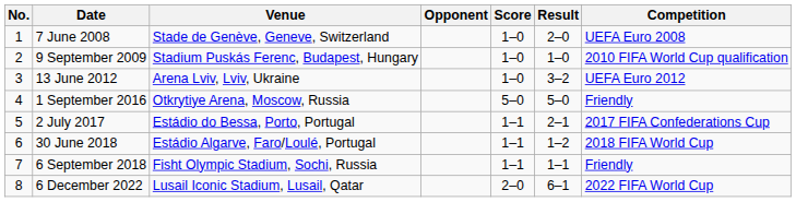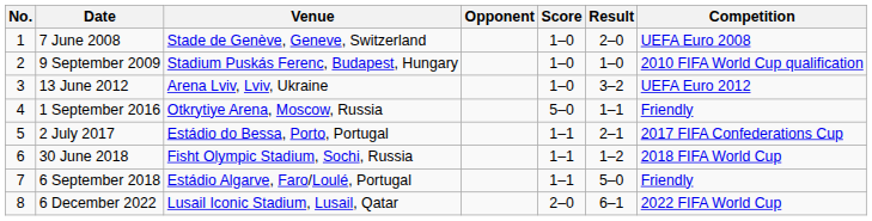 <table class="wikitable sortable">
 <tr>
 <th scope="col">No.</th>
 <th scope="col">Date</th>
 <th scope="col">Venue</th>
 <th scope="col">Opponent</th>
 <th scope="col">Score</th>
 <th scope="col">Result</th>
 <th scope="col">Competition</th>
 </tr>
 <tr>
 <td align="center">1</td>
 <td>7 June 2008</td>
 <td><a href='#'>Stade de Genève</a>, <a href='#'>Geneve</a>, Switzerland</td>
 <td></td>
 <td align="center">1–0</td>
 <td align="center">2–0</td>
 <td><a href='#'>UEFA Euro 2008</a></td>
 </tr>
 <tr>
 <td align="center">2</td>
 <td>9 September 2009</td>
 <td><a href='#'>Stadium Puskás Ferenc</a>, <a href='#'>Budapest</a>, Hungary</td>
 <td></td>
 <td align="center">1–0</td>
 <td align="center">1–0</td>
 <td><a href='#'>2010 FIFA World Cup qualification</a></td>
 </tr>
 <tr>
 <td align="center">3</td>
 <td>13 June 2012</td>
 <td><a href='#'>Arena Lviv</a>, <a href='#'>Lviv</a>, Ukraine</td>
 <td></td>
 <td align="center">1–0</td>
 <td align="center">3–2</td>
 <td><a href='#'>UEFA Euro 2012</a></td>
 </tr>
 <tr>
 <td align="center">4</td>
 <td>1 September 2016</td>
 <td><a href='#'>Otkrytiye Arena</a>, <a href='#'>Moscow</a>, Russia</td>
 <td></td>
 <td align="center">5–0</td>
-<td align="center">5–0</td>
+<td align="center">1–1</td>
 <td><a href='#'>Friendly</a></td>
 </tr>
 <tr>
 <td align="center">5</td>
 <td>2 July 2017</td>
 <td><a href='#'>Estádio do Bessa</a>, <a href='#'>Porto</a>, Portugal</td>
 <td></td>
 <td align="center">1–1</td>
 <td align=center>2–1 </td>
 <td><a href='#'>2017 FIFA Confederations Cup</a></td>
 </tr>
 <tr>
 <td align="center">6</td>
 <td>30 June 2018</td>
-<td><a href='#'>Estádio Algarve</a>, <a href='#'>Faro</a>/<a href='#'>Loulé</a>, Portugal</td>
+<td><a href='#'>Fisht Olympic Stadium</a>, <a href='#'>Sochi</a>, Russia</td>
 <td></td>
 <td align="center">1–1</td>
 <td align="center">1–2</td>
 <td><a href='#'>2018 FIFA World Cup</a></td>
 </tr>
 <tr>
 <td align="center">7</td>
 <td>6 September 2018</td>
-<td><a href='#'>Fisht Olympic Stadium</a>, <a href='#'>Sochi</a>, Russia</td>
+<td><a href='#'>Estádio Algarve</a>, <a href='#'>Faro</a>/<a href='#'>Loulé</a>, Portugal</td>
 <td></td>
 <td align="center">1–1</td>
-<td align="center">1–1</td>
+<td align="center">5–0</td>
 <td><a href='#'>Friendly</a></td>
 </tr>
 <tr>
 <td align="center">8</td>
 <td>6 December 2022</td>
 <td><a href='#'>Lusail Iconic Stadium</a>, <a href='#'>Lusail</a>, Qatar</td>
 <td></td>
 <td align="center">2–0</td>
 <td align="center">6–1</td>
 <td><a href='#'>2022 FIFA World Cup</a></td>
 </tr>
 </table>
